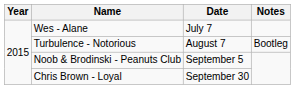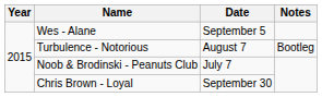 <table class="wikitable">
 <tr>
 <th>Year</th>
 <th>Name</th>
 <th>Date</th>
 <th>Notes</th>
 </tr>
 <tr>
 <td rowspan="4">2015</td>
 <td>Wes - Alane</td>
-<td>July 7</td>
+<td>September 5</td>
 <td></td>
 </tr>
 <tr>
 <td>Turbulence - Notorious</td>
 <td>August 7</td>
 <td>Bootleg</td>
 </tr>
 <tr>
 <td>Noob & Brodinski - Peanuts Club</td>
-<td>September 5</td>
+<td>July 7</td>
 <td rowspan="2"></td>
 </tr>
 <tr>
 <td>Chris Brown - Loyal</td>
 <td>September 30</td>
 </tr>
 </table>
